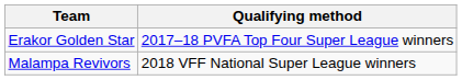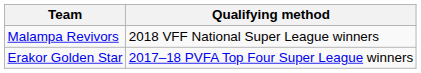 <table class="wikitable sortable">
 <tr>
 <th>Team</th>
 <th>Qualifying method</th>
 </tr>
 <tr>
+<td><a href='#'>Malampa Revivors</a></td>
+<td>2018 VFF National Super League winners</td>
+</tr>
+<tr>
 <td><a href='#'>Erakor Golden Star</a></td>
 <td><a href='#'>2017–18 PVFA Top Four Super League</a> winners</td>
 </tr>
-<tr>
-<td><a href='#'>Malampa Revivors</a></td>
-<td>2018 VFF National Super League winners</td>
-</tr>
 </table>
